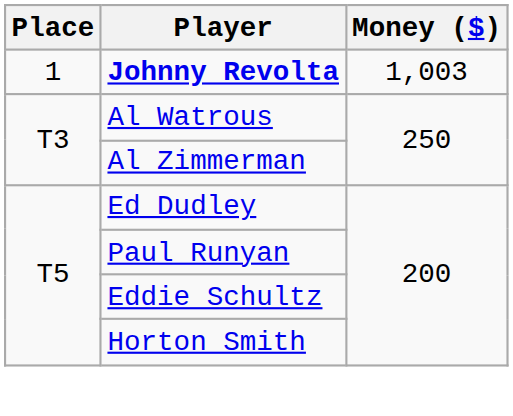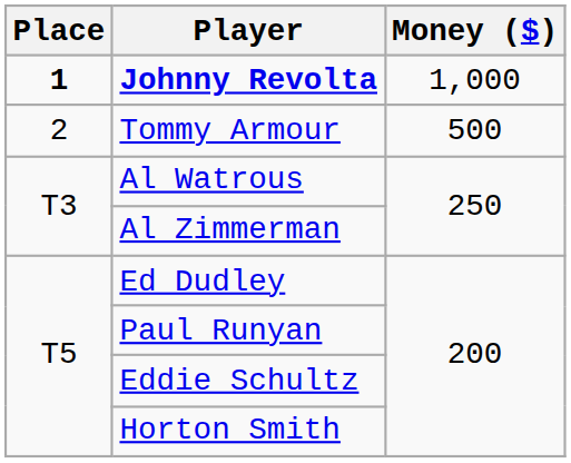 <table class=wikitable>
 <tr>
 <th>Place</th>
 <th>Player</th>
 <th>Money (<a href='#'>$</a>)</th>
 </tr>
 <tr>
-<td align=center>1</td>
+<td align=center><strong>1</strong></td>
 <td> <strong><a href='#'>Johnny Revolta</a></strong></td>
-<td align=center>1,003</td>
+<td align=center>1,000</td>
+</tr>
+<tr>
+<td align=center>2</td>
+<td> <a href='#'>Tommy Armour</a></td>
+<td align=center>500</td>
 </tr>
 <tr>
 <td align=center rowspan=2>T3</td>
 <td> <a href='#'>Al Watrous</a></td>
 <td align=center rowspan=2>250</td>
 </tr>
 <tr>
 <td> <a href='#'>Al Zimmerman</a></td>
 </tr>
 <tr>
 <td align=center rowspan=4>T5</td>
 <td> <a href='#'>Ed Dudley</a></td>
 <td align=center rowspan=4>200</td>
 </tr>
 <tr>
 <td> <a href='#'>Paul Runyan</a></td>
 </tr>
 <tr>
 <td> <a href='#'>Eddie Schultz</a></td>
 </tr>
 <tr>
 <td> <a href='#'>Horton Smith</a></td>
 </tr>
 </table>
